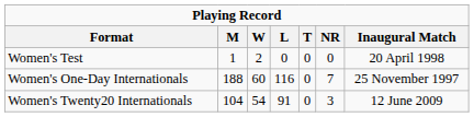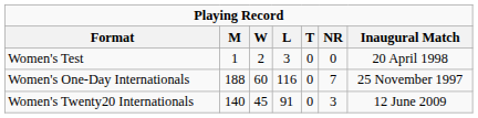 <table class="wikitable" style="text-align: center; width: 550px;">
 <tr>
 <td colspan=7 align="center"><strong>Playing Record</strong></td>
 </tr>
 <tr>
 <th>Format</th>
 <th>M</th>
 <th>W</th>
 <th>L</th>
 <th>T</th>
 <th>NR</th>
 <th>Inaugural Match</th>
 </tr>
 <tr>
 <td align="left">Women's Test</td>
 <td>1</td>
 <td>2</td>
-<td>0</td>
+<td>3</td>
 <td>0</td>
 <td>0</td>
 <td>20 April 1998</td>
 </tr>
 <tr>
 <td align="left">Women's One-Day Internationals</td>
 <td>188</td>
 <td>60</td>
 <td>116</td>
 <td>0</td>
 <td>7</td>
 <td>25 November 1997</td>
 </tr>
 <tr>
 <td align="left">Women's Twenty20 Internationals</td>
-<td>104</td>
-<td>54</td>
+<td>140</td>
+<td>45</td>
 <td>91</td>
 <td>0</td>
 <td>3</td>
 <td>12 June 2009</td>
 </tr>
 </table>
